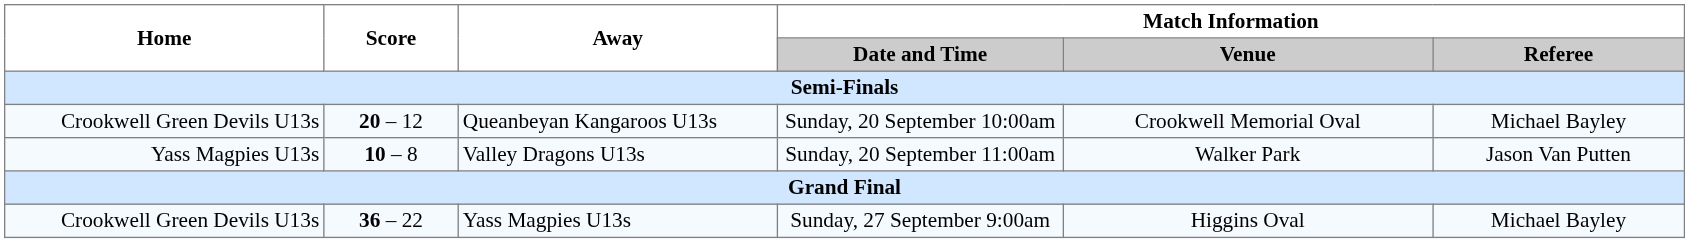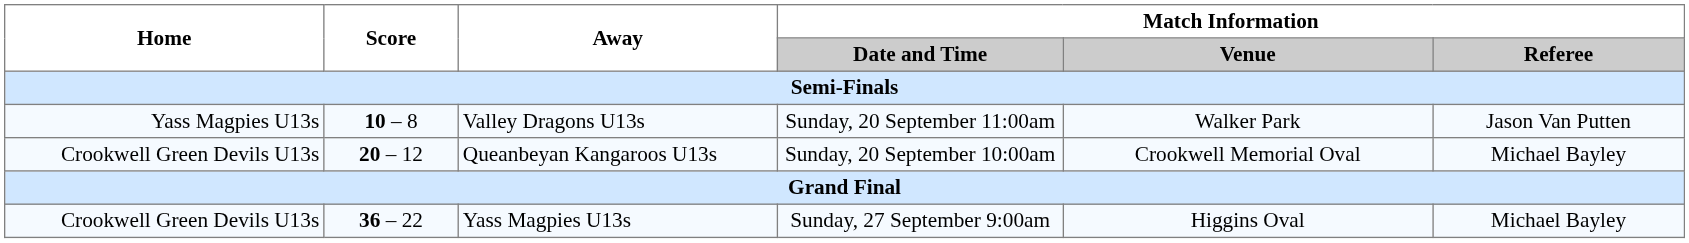 <table width="100%" cellspacing="0" cellpadding="3" border="1" style="border-collapse:collapse;  text-align:center;">
 <tr>
 <th rowspan="2" width="19%">Home</th>
 <th rowspan="2" width="8%">Score</th>
 <th rowspan="2" width="19%">Away</th>
 <th colspan="3">Match Information</th>
 </tr>
 <tr bgcolor="#CCCCCC">
 <th width="17%">Date and Time</th>
 <th width="22%">Venue</th>
 <th width="50%">Referee</th>
 </tr>
 <tr style="background:#d0e7ff;">
 <td colspan="6"><strong>Semi-Finals</strong></td>
 </tr>
 <tr style="text-align:center; background:#f5faff;">
+<td align="right">Yass Magpies U13s </td>
+<td><strong>10</strong> – 8</td>
+<td align="left"> Valley Dragons U13s</td>
+<td>Sunday, 20 September 11:00am</td>
+<td>Walker Park</td>
+<td>Jason Van Putten</td>
+</tr>
+<tr style="text-align:center; background:#f5faff;">
 <td align="right">Crookwell Green Devils U13s </td>
 <td><strong>20</strong> – 12</td>
 <td align="left"> Queanbeyan Kangaroos U13s</td>
 <td>Sunday, 20 September 10:00am</td>
 <td>Crookwell Memorial Oval</td>
 <td>Michael Bayley</td>
-</tr>
-<tr style="text-align:center; background:#f5faff;">
-<td align="right">Yass Magpies U13s </td>
-<td><strong>10</strong> – 8</td>
-<td align="left"> Valley Dragons U13s</td>
-<td>Sunday, 20 September 11:00am</td>
-<td>Walker Park</td>
-<td>Jason Van Putten</td>
 </tr>
 <tr style="background:#d0e7ff;">
 <td colspan="6"><strong>Grand Final</strong></td>
 </tr>
 <tr style="text-align:center; background:#f5faff;">
 <td align="right">Crookwell Green Devils U13s </td>
 <td><strong>36</strong> – 22</td>
 <td align="left"> Yass Magpies U13s</td>
 <td>Sunday, 27 September 9:00am</td>
 <td>Higgins Oval</td>
 <td>Michael Bayley</td>
 </tr>
 </table>
